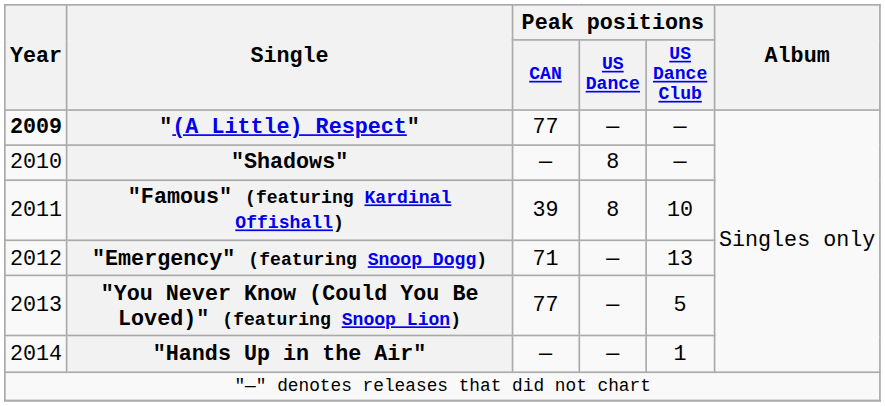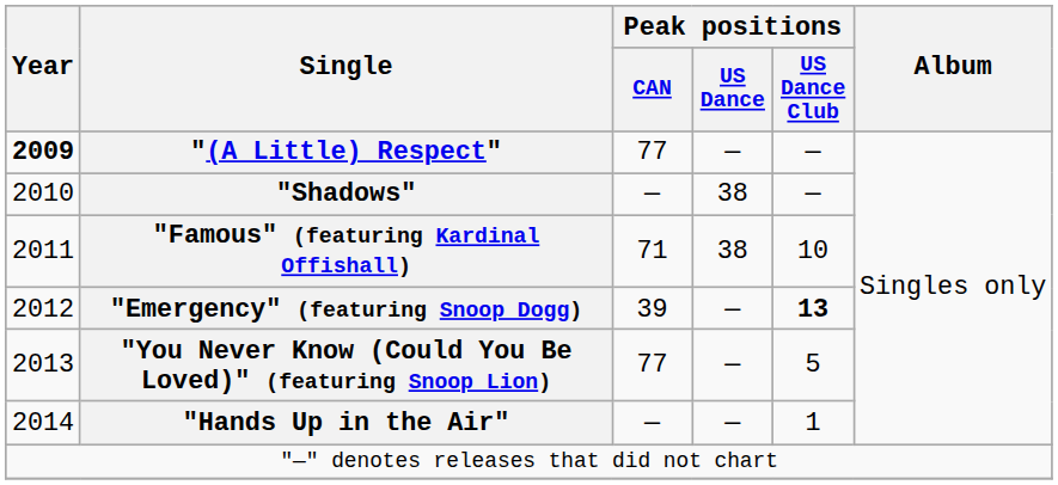 <table class="wikitable plainrowheaders" style="text-align:center;">
 <tr>
 <th rowspan="2">Year</th>
 <th rowspan="2" style="width:20em;">Single</th>
 <th colspan="3">Peak positions</th>
 <th rowspan="2">Album</th>
 </tr>
 <tr style="font-size:smaller;">
 <th width="35"><a href='#'>CAN</a><br></th>
 <th width="35"><a href='#'>US<br>Dance</a></th>
 <th width="35"><a href='#'>US<br>Dance Club</a></th>
 </tr>
 <tr>
 <td><strong>2009</strong></td>
 <th scope="row">"<a href='#'>(A Little) Respect</a>"</th>
 <td>77<br><small></small></td>
 <td>—</td>
 <td>—</td>
 <td align="left" rowspan="6">Singles only</td>
 </tr>
 <tr>
 <td>2010</td>
 <th scope="row">"Shadows"</th>
 <td>—</td>
-<td>8<br><small></small></td>
+<td>38<br><small></small></td>
 <td>—</td>
 </tr>
 <tr>
 <td>2011</td>
 <th scope="row">"Famous" <small>(featuring <a href='#'>Kardinal Offishall</a>)</small></th>
-<td>39<br><small></small></td>
-<td>8<br><small></small></td>
+<td>71<br><small></small></td>
+<td>38<br><small></small></td>
 <td>10<br><small></small></td>
 </tr>
 <tr>
 <td>2012</td>
 <th scope="row">"Emergency" <small>(featuring <a href='#'>Snoop Dogg</a>)</small></th>
-<td>71<br><small></small></td>
+<td>39<br><small></small></td>
 <td>—</td>
-<td>13<br><small></small></td>
+<td><strong>13<br><small></small></strong></td>
 </tr>
 <tr>
 <td>2013</td>
 <th scope="row">"You Never Know (Could You Be Loved)" <small>(featuring <a href='#'>Snoop Lion</a>)</small></th>
 <td>77<br><small></small></td>
 <td>—</td>
 <td>5<br><small></small></td>
 </tr>
 <tr>
 <td>2014</td>
 <th scope="row">"Hands Up in the Air"</th>
 <td>—</td>
 <td>—</td>
 <td>1<br><small></small></td>
 </tr>
 <tr>
 <td colspan="6" style="font-size:8pt">"—" denotes releases that did not chart</td>
 </tr>
 <tr>
 </tr>
 </table>
